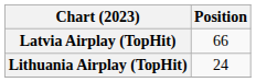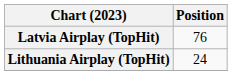 <table class="wikitable sortable plainrowheaders" style="text-align:center">
 <tr>
 <th scope="col">Chart (2023)</th>
 <th scope="col">Position</th>
 </tr>
 <tr>
 <th scope="row">Latvia Airplay (TopHit)</th>
-<td>66</td>
+<td>76</td>
 </tr>
 <tr>
 <th scope="row">Lithuania Airplay (TopHit)</th>
 <td>24</td>
 </tr>
 <tr>
 </tr>
 </table>
